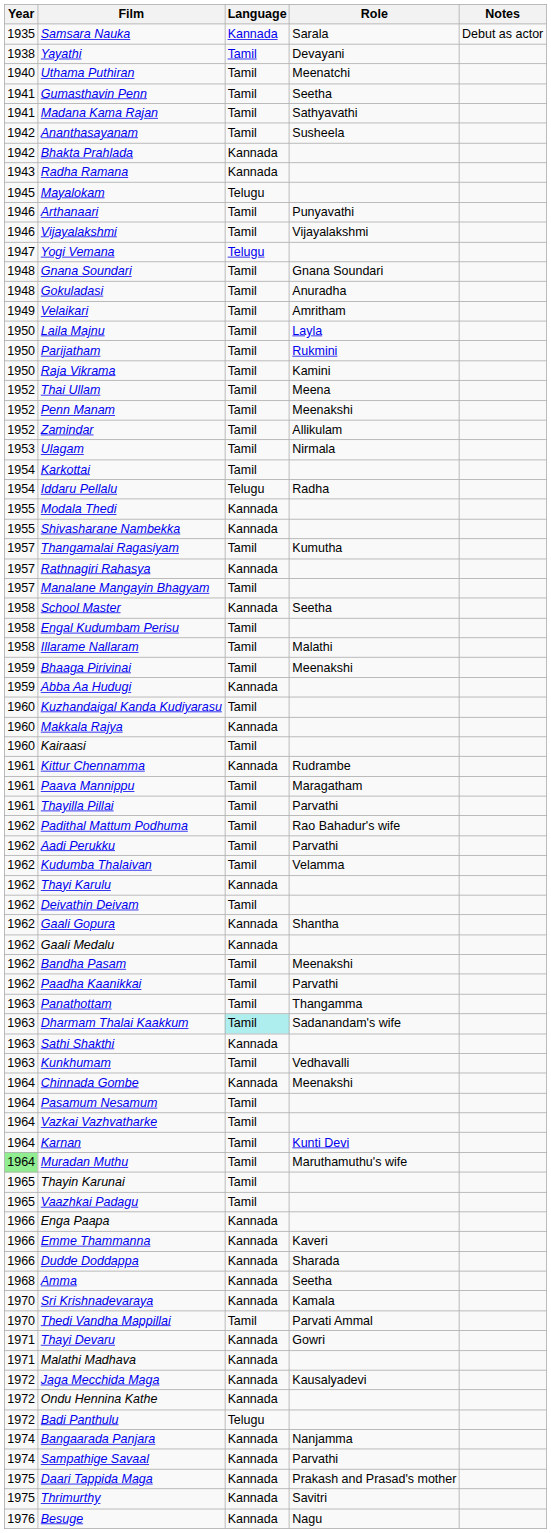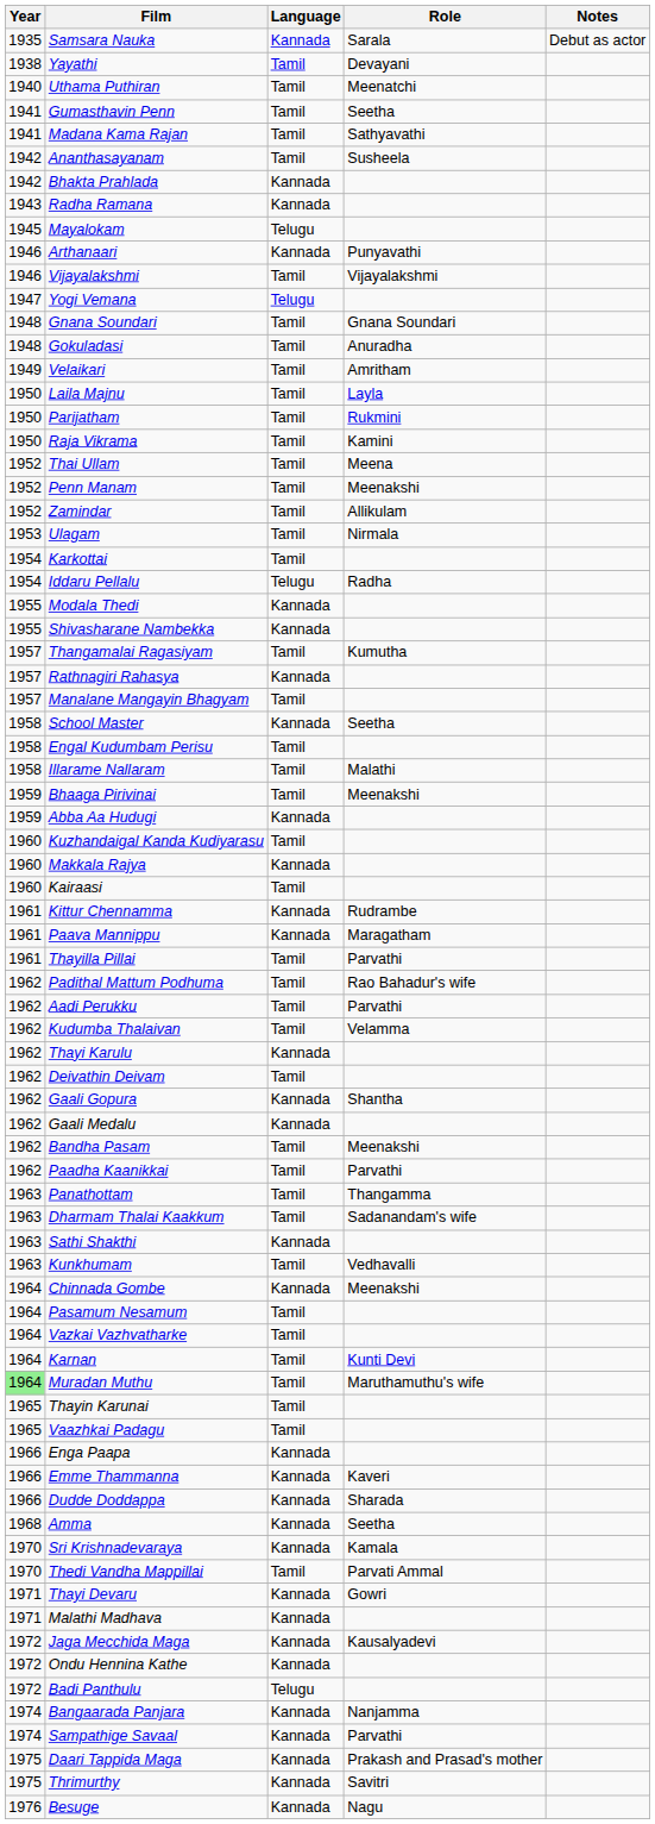 <table class="wikitable sortable">
 <tr>
 <th>Year</th>
 <th>Film</th>
 <th>Language</th>
 <th>Role</th>
 <th>Notes</th>
 </tr>
 <tr>
 <td>1935</td>
 <td><em><a href='#'>Samsara Nauka</a></em></td>
 <td><a href='#'>Kannada</a></td>
 <td>Sarala</td>
 <td>Debut as actor</td>
 </tr>
 <tr>
 <td>1938</td>
 <td><em><a href='#'>Yayathi</a></em></td>
 <td><a href='#'>Tamil</a></td>
 <td>Devayani</td>
 <td></td>
 </tr>
 <tr>
 <td>1940</td>
 <td><em><a href='#'>Uthama Puthiran</a></em></td>
 <td>Tamil</td>
 <td>Meenatchi</td>
 <td></td>
 </tr>
 <tr>
 <td>1941</td>
 <td><em><a href='#'>Gumasthavin Penn</a></em></td>
 <td>Tamil</td>
 <td>Seetha</td>
 <td></td>
 </tr>
 <tr>
 <td>1941</td>
 <td><em><a href='#'>Madana Kama Rajan</a></em></td>
 <td>Tamil</td>
 <td>Sathyavathi</td>
 <td></td>
 </tr>
 <tr>
 <td>1942</td>
 <td><em><a href='#'>Ananthasayanam</a></em></td>
 <td>Tamil</td>
 <td>Susheela</td>
 <td></td>
 </tr>
 <tr>
 <td>1942</td>
 <td><em><a href='#'>Bhakta Prahlada</a></em></td>
 <td>Kannada</td>
 <td></td>
 <td></td>
 </tr>
 <tr>
 <td>1943</td>
 <td><em><a href='#'>Radha Ramana</a></em></td>
 <td>Kannada</td>
 <td></td>
 <td></td>
 </tr>
 <tr>
 <td>1945</td>
 <td><em><a href='#'>Mayalokam</a></em></td>
 <td>Telugu</td>
 <td></td>
 <td></td>
 </tr>
 <tr>
 <td>1946</td>
 <td><em><a href='#'>Arthanaari</a></em></td>
-<td>Tamil</td>
+<td>Kannada</td>
 <td>Punyavathi</td>
 <td></td>
 </tr>
 <tr>
 <td>1946</td>
 <td><em><a href='#'>Vijayalakshmi</a></em></td>
 <td>Tamil</td>
 <td>Vijayalakshmi</td>
 <td></td>
 </tr>
 <tr>
 <td>1947</td>
 <td><em><a href='#'>Yogi Vemana</a></em></td>
 <td><a href='#'>Telugu</a></td>
 <td></td>
 <td></td>
 </tr>
 <tr>
 <td>1948</td>
 <td><em><a href='#'>Gnana Soundari</a></em></td>
 <td>Tamil</td>
 <td>Gnana Soundari</td>
 <td></td>
 </tr>
 <tr>
 <td>1948</td>
 <td><em><a href='#'>Gokuladasi</a></em></td>
 <td>Tamil</td>
 <td>Anuradha</td>
 <td></td>
 </tr>
 <tr>
 <td>1949</td>
 <td><em><a href='#'>Velaikari</a></em></td>
 <td>Tamil</td>
 <td>Amritham</td>
 <td></td>
 </tr>
 <tr>
 <td>1950</td>
 <td><em><a href='#'>Laila Majnu</a></em></td>
 <td>Tamil</td>
 <td><a href='#'>Layla</a></td>
 <td></td>
 </tr>
 <tr>
 <td>1950</td>
 <td><em><a href='#'>Parijatham</a></em></td>
 <td>Tamil</td>
 <td><a href='#'>Rukmini</a></td>
 <td></td>
 </tr>
 <tr>
 <td>1950</td>
 <td><em><a href='#'>Raja Vikrama</a></em></td>
 <td>Tamil</td>
 <td>Kamini</td>
 <td></td>
 </tr>
 <tr>
 <td>1952</td>
 <td><em><a href='#'>Thai Ullam</a></em></td>
 <td>Tamil</td>
 <td>Meena</td>
 <td></td>
 </tr>
 <tr>
 <td>1952</td>
 <td><em><a href='#'>Penn Manam</a></em></td>
 <td>Tamil</td>
 <td>Meenakshi</td>
 <td></td>
 </tr>
 <tr>
 <td>1952</td>
 <td><em><a href='#'>Zamindar</a></em></td>
 <td>Tamil</td>
 <td>Allikulam</td>
 <td></td>
 </tr>
 <tr>
 <td>1953</td>
 <td><em><a href='#'>Ulagam</a></em></td>
 <td>Tamil</td>
 <td>Nirmala</td>
 <td></td>
 </tr>
 <tr>
 <td>1954</td>
 <td><em><a href='#'>Karkottai</a></em></td>
 <td>Tamil</td>
 <td></td>
 <td></td>
 </tr>
 <tr>
 <td>1954</td>
 <td><em><a href='#'>Iddaru Pellalu</a></em></td>
 <td>Telugu</td>
 <td>Radha</td>
 <td></td>
 </tr>
 <tr>
 <td>1955</td>
 <td><em><a href='#'>Modala Thedi</a></em></td>
 <td>Kannada</td>
 <td></td>
 <td></td>
 </tr>
 <tr>
 <td>1955</td>
 <td><em><a href='#'>Shivasharane Nambekka</a></em></td>
 <td>Kannada</td>
 <td></td>
 <td></td>
 </tr>
 <tr>
 <td>1957</td>
 <td><em><a href='#'>Thangamalai Ragasiyam</a></em></td>
 <td>Tamil</td>
 <td>Kumutha</td>
 <td></td>
 </tr>
 <tr>
 <td>1957</td>
 <td><em><a href='#'>Rathnagiri Rahasya</a></em></td>
 <td>Kannada</td>
 <td></td>
 <td></td>
 </tr>
 <tr>
 <td>1957</td>
 <td><em><a href='#'>Manalane Mangayin Bhagyam</a></em></td>
 <td>Tamil</td>
 <td></td>
 <td></td>
 </tr>
 <tr>
 <td>1958</td>
 <td><em><a href='#'>School Master</a></em></td>
 <td>Kannada</td>
 <td>Seetha</td>
 <td></td>
 </tr>
 <tr>
 <td>1958</td>
 <td><em><a href='#'>Engal Kudumbam Perisu</a></em></td>
 <td>Tamil</td>
 <td></td>
 <td></td>
 </tr>
 <tr>
 <td>1958</td>
 <td><em><a href='#'>Illarame Nallaram</a></em></td>
 <td>Tamil</td>
 <td>Malathi</td>
 <td></td>
 </tr>
 <tr>
 <td>1959</td>
 <td><em><a href='#'>Bhaaga Pirivinai</a></em></td>
 <td>Tamil</td>
 <td>Meenakshi</td>
 <td></td>
 </tr>
 <tr>
 <td>1959</td>
 <td><em><a href='#'>Abba Aa Hudugi</a></em></td>
 <td>Kannada</td>
 <td></td>
 <td></td>
 </tr>
 <tr>
 <td>1960</td>
 <td><em><a href='#'>Kuzhandaigal Kanda Kudiyarasu</a></em></td>
 <td>Tamil</td>
 <td></td>
 <td></td>
 </tr>
 <tr>
 <td>1960</td>
 <td><em><a href='#'>Makkala Rajya</a></em></td>
 <td>Kannada</td>
 <td></td>
 <td></td>
 </tr>
 <tr>
 <td>1960</td>
 <td><em>Kairaasi</em></td>
 <td>Tamil</td>
 <td></td>
 <td></td>
 </tr>
 <tr>
 <td>1961</td>
 <td><em><a href='#'>Kittur Chennamma</a></em></td>
 <td>Kannada</td>
 <td>Rudrambe</td>
 <td></td>
 </tr>
 <tr>
 <td>1961</td>
 <td><em><a href='#'>Paava Mannippu</a></em></td>
-<td>Tamil</td>
+<td>Kannada</td>
 <td>Maragatham</td>
 <td></td>
 </tr>
 <tr>
 <td>1961</td>
 <td><em><a href='#'>Thayilla Pillai</a></em></td>
 <td>Tamil</td>
 <td>Parvathi</td>
 <td></td>
 </tr>
 <tr>
 <td>1962</td>
 <td><em><a href='#'>Padithal Mattum Podhuma</a></em></td>
 <td>Tamil</td>
 <td>Rao Bahadur's wife</td>
 <td></td>
 </tr>
 <tr>
 <td>1962</td>
 <td><em><a href='#'>Aadi Perukku</a></em></td>
 <td>Tamil</td>
 <td>Parvathi</td>
 <td></td>
 </tr>
 <tr>
 <td>1962</td>
 <td><em><a href='#'>Kudumba Thalaivan</a></em></td>
 <td>Tamil</td>
 <td>Velamma</td>
 <td></td>
 </tr>
 <tr>
 <td>1962</td>
 <td><em><a href='#'>Thayi Karulu</a></em></td>
 <td>Kannada</td>
 <td></td>
 <td></td>
 </tr>
 <tr>
 <td>1962</td>
 <td><em><a href='#'>Deivathin Deivam</a></em></td>
 <td>Tamil</td>
 <td></td>
 <td></td>
 </tr>
 <tr>
 <td>1962</td>
 <td><em><a href='#'>Gaali Gopura</a></em></td>
 <td>Kannada</td>
 <td>Shantha</td>
 <td></td>
 </tr>
 <tr>
 <td>1962</td>
 <td><em>Gaali Medalu</em></td>
 <td>Kannada</td>
 <td></td>
 <td></td>
 </tr>
 <tr>
 <td>1962</td>
 <td><em><a href='#'>Bandha Pasam</a></em></td>
 <td>Tamil</td>
 <td>Meenakshi</td>
 <td></td>
 </tr>
 <tr>
 <td>1962</td>
 <td><em><a href='#'>Paadha Kaanikkai</a></em></td>
 <td>Tamil</td>
 <td>Parvathi</td>
 <td></td>
 </tr>
 <tr>
 <td>1963</td>
 <td><em><a href='#'>Panathottam</a></em></td>
 <td>Tamil</td>
 <td>Thangamma</td>
 <td></td>
 </tr>
 <tr>
 <td>1963</td>
 <td><em><a href='#'>Dharmam Thalai Kaakkum</a></em></td>
-<td style="background: paleturquoise;">Tamil</td>
+<td>Tamil</td>
 <td>Sadanandam's wife</td>
 <td></td>
 </tr>
 <tr>
 <td>1963</td>
 <td><em><a href='#'>Sathi Shakthi</a></em></td>
 <td>Kannada</td>
 <td></td>
 <td></td>
 </tr>
 <tr>
 <td>1963</td>
 <td><em><a href='#'>Kunkhumam</a></em></td>
 <td>Tamil</td>
 <td>Vedhavalli</td>
 <td></td>
 </tr>
 <tr>
 <td>1964</td>
 <td><em><a href='#'>Chinnada Gombe</a></em></td>
 <td>Kannada</td>
 <td>Meenakshi</td>
 <td></td>
 </tr>
 <tr>
 <td>1964</td>
 <td><em><a href='#'>Pasamum Nesamum</a></em></td>
 <td>Tamil</td>
 <td></td>
 <td></td>
 </tr>
 <tr>
 <td>1964</td>
 <td><em><a href='#'>Vazkai Vazhvatharke</a></em></td>
 <td>Tamil</td>
 <td></td>
 <td></td>
 </tr>
 <tr>
 <td>1964</td>
 <td><em><a href='#'>Karnan</a></em></td>
 <td>Tamil</td>
 <td><a href='#'>Kunti Devi</a></td>
 <td></td>
 </tr>
 <tr>
 <td style="background: lightgreen;">1964</td>
 <td><em><a href='#'>Muradan Muthu</a></em></td>
 <td>Tamil</td>
 <td>Maruthamuthu's wife</td>
 <td></td>
 </tr>
 <tr>
 <td>1965</td>
 <td><em>Thayin Karunai</em></td>
 <td>Tamil</td>
 <td></td>
 <td></td>
 </tr>
 <tr>
 <td>1965</td>
 <td><em><a href='#'>Vaazhkai Padagu</a></em></td>
 <td>Tamil</td>
 <td></td>
 <td></td>
 </tr>
 <tr>
 <td>1966</td>
 <td><em>Enga Paapa</em></td>
 <td>Kannada</td>
 <td></td>
 <td></td>
 </tr>
 <tr>
 <td>1966</td>
 <td><em><a href='#'>Emme Thammanna</a></em></td>
 <td>Kannada</td>
 <td>Kaveri</td>
 <td></td>
 </tr>
 <tr>
 <td>1966</td>
 <td><em><a href='#'>Dudde Doddappa</a></em></td>
 <td>Kannada</td>
 <td>Sharada</td>
 <td></td>
 </tr>
 <tr>
 <td>1968</td>
 <td><em><a href='#'>Amma</a></em></td>
 <td>Kannada</td>
 <td>Seetha</td>
 <td></td>
 </tr>
 <tr>
 <td>1970</td>
 <td><em><a href='#'>Sri Krishnadevaraya</a></em></td>
 <td>Kannada</td>
 <td>Kamala</td>
 <td></td>
 </tr>
 <tr>
 <td>1970</td>
 <td><em><a href='#'>Thedi Vandha Mappillai</a></em></td>
 <td>Tamil</td>
 <td>Parvati Ammal</td>
 <td></td>
 </tr>
 <tr>
 <td>1971</td>
 <td><em><a href='#'>Thayi Devaru</a></em></td>
 <td>Kannada</td>
 <td>Gowri</td>
 <td></td>
 </tr>
 <tr>
 <td>1971</td>
 <td><em>Malathi Madhava</em></td>
 <td>Kannada</td>
 <td></td>
 <td></td>
 </tr>
 <tr>
 <td>1972</td>
 <td><em><a href='#'>Jaga Mecchida Maga</a></em></td>
 <td>Kannada</td>
 <td>Kausalyadevi</td>
 <td></td>
 </tr>
 <tr>
 <td>1972</td>
 <td><em>Ondu Hennina Kathe</em></td>
 <td>Kannada</td>
 <td></td>
 <td></td>
 </tr>
 <tr>
 <td>1972</td>
 <td><em><a href='#'>Badi Panthulu</a></em></td>
 <td>Telugu</td>
 <td></td>
 <td></td>
 </tr>
 <tr>
 <td>1974</td>
 <td><em><a href='#'>Bangaarada Panjara</a></em></td>
 <td>Kannada</td>
 <td>Nanjamma</td>
 <td></td>
 </tr>
 <tr>
 <td>1974</td>
 <td><em><a href='#'>Sampathige Savaal</a></em></td>
 <td>Kannada</td>
 <td>Parvathi</td>
 <td></td>
 </tr>
 <tr>
 <td>1975</td>
 <td><em><a href='#'>Daari Tappida Maga</a></em></td>
 <td>Kannada</td>
 <td>Prakash and Prasad's mother</td>
 <td></td>
 </tr>
 <tr>
 <td>1975</td>
 <td><em><a href='#'>Thrimurthy</a></em></td>
 <td>Kannada</td>
 <td>Savitri</td>
 <td></td>
 </tr>
 <tr>
 <td>1976</td>
 <td><em><a href='#'>Besuge</a></em></td>
 <td>Kannada</td>
 <td>Nagu</td>
 <td></td>
 </tr>
 </table>
